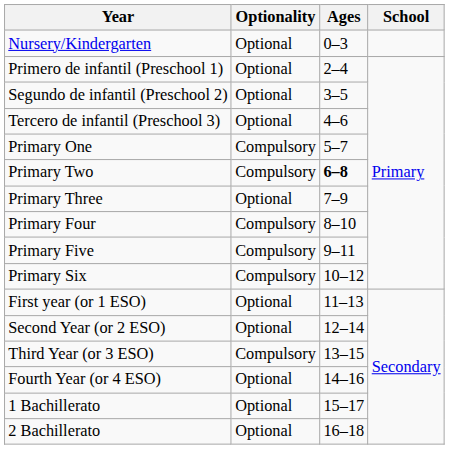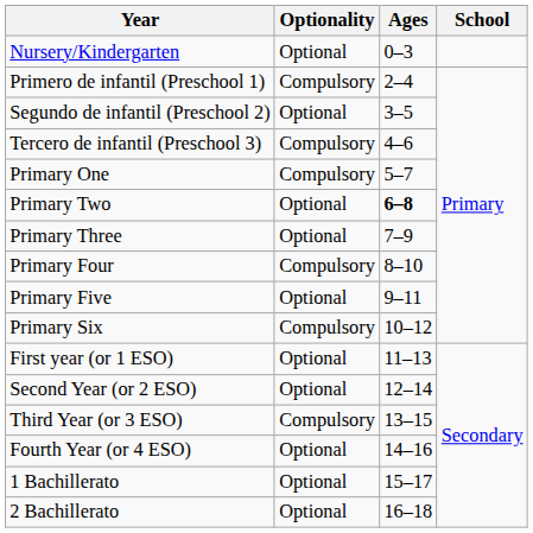 <table class="wikitable">
 <tr>
 <th>Year</th>
 <th>Optionality</th>
 <th>Ages</th>
 <th>School</th>
 </tr>
 <tr>
 <td><a href='#'>Nursery/Kindergarten</a></td>
 <td>Optional</td>
 <td>0–3</td>
 <td></td>
 </tr>
 <tr>
 <td>Primero de infantil (Preschool 1)</td>
-<td>Optional</td>
+<td>Compulsory</td>
 <td>2–4</td>
 <td rowspan="9"><a href='#'>Primary</a></td>
 </tr>
 <tr>
 <td>Segundo de infantil (Preschool 2)</td>
 <td>Optional</td>
 <td>3–5</td>
 </tr>
 <tr>
 <td>Tercero de infantil (Preschool 3)</td>
-<td>Optional</td>
+<td>Compulsory</td>
 <td>4–6</td>
 </tr>
 <tr>
 <td>Primary One</td>
 <td>Compulsory</td>
 <td>5–7</td>
 </tr>
 <tr>
 <td>Primary Two</td>
-<td>Compulsory</td>
+<td>Optional</td>
 <td><strong>6–8</strong></td>
 </tr>
 <tr>
 <td>Primary Three</td>
 <td>Optional</td>
 <td>7–9</td>
 </tr>
 <tr>
 <td>Primary Four</td>
 <td>Compulsory</td>
 <td>8–10</td>
 </tr>
 <tr>
 <td>Primary Five</td>
-<td>Compulsory</td>
+<td>Optional</td>
 <td>9–11</td>
 </tr>
 <tr>
 <td>Primary Six</td>
 <td>Compulsory</td>
 <td>10–12</td>
 </tr>
 <tr>
 <td>First year (or 1 ESO)</td>
 <td>Optional</td>
 <td>11–13</td>
 <td rowspan="6"><a href='#'>Secondary</a></td>
 </tr>
 <tr>
 <td>Second Year (or 2 ESO)</td>
 <td>Optional</td>
 <td>12–14</td>
 </tr>
 <tr>
 <td>Third Year (or 3 ESO)</td>
 <td>Compulsory</td>
 <td>13–15</td>
 </tr>
 <tr>
 <td>Fourth Year (or 4 ESO)</td>
 <td>Optional</td>
 <td>14–16</td>
 </tr>
 <tr>
 <td>1 Bachillerato</td>
 <td>Optional</td>
 <td>15–17</td>
 </tr>
 <tr>
 <td>2 Bachillerato</td>
 <td>Optional</td>
 <td>16–18</td>
 </tr>
 </table>
